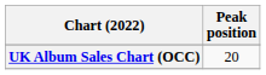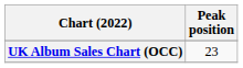 <table class="wikitable sortable plainrowheaders" style="text-align:center;">
 <tr>
 <th scope="col">Chart (2022)</th>
 <th scope="col">Peak<br>position</th>
 </tr>
 <tr>
 </tr>
 <tr>
 <th scope="row"><a href='#'>UK Album Sales Chart</a> (OCC)</th>
-<td>20</td>
+<td>23</td>
 </tr>
 <tr>
 </tr>
 </table>
